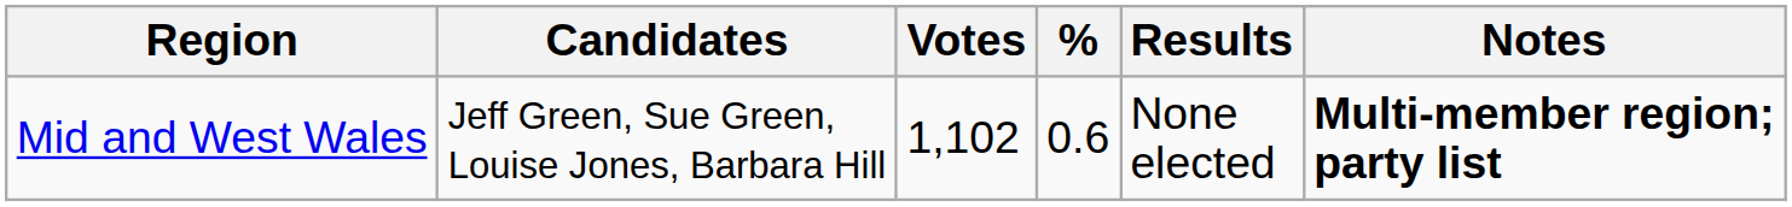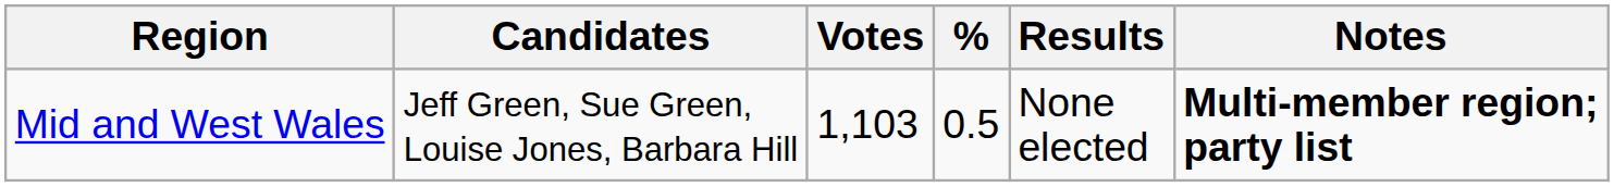 <table class="wikitable">
 <tr>
 <th>Region</th>
 <th>Candidates</th>
 <th>Votes</th>
 <th>%</th>
 <th>Results</th>
 <th>Notes</th>
 </tr>
 <tr>
 <td><a href='#'>Mid and West Wales</a></td>
 <td><small>Jeff Green, Sue Green,<br>Louise Jones, Barbara Hill</small></td>
-<td>1,102</td>
-<td>0.6</td>
+<td>1,103</td>
+<td>0.5</td>
 <td>None<br>elected</td>
 <td><strong>Multi-member region;<br>party list</strong></td>
 </tr>
 </table>
